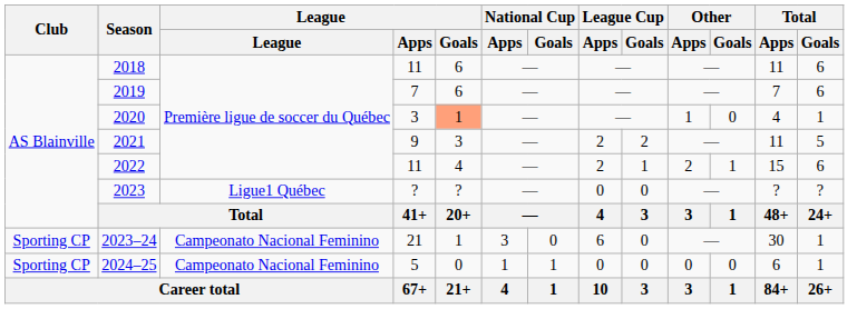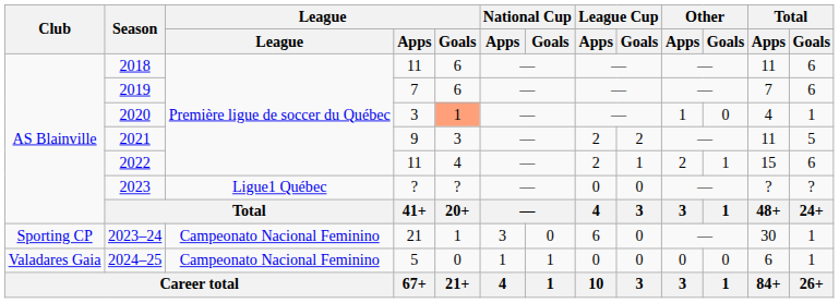 <table class="wikitable" style="text-align: center;">
 <tr>
 <th rowspan="2">Club</th>
 <th rowspan="2">Season</th>
 <th colspan="3">League</th>
 <th colspan="2">National Cup</th>
 <th colspan="2">League Cup</th>
 <th colspan="2">Other</th>
 <th colspan="2">Total</th>
 </tr>
 <tr>
 <th>League</th>
 <th>Apps</th>
 <th>Goals</th>
 <th>Apps</th>
 <th>Goals</th>
 <th>Apps</th>
 <th>Goals</th>
 <th>Apps</th>
 <th>Goals</th>
 <th>Apps</th>
 <th>Goals</th>
 </tr>
 <tr>
 <td rowspan=7><a href='#'>AS Blainville</a></td>
 <td><a href='#'>2018</a></td>
 <td rowspan=5><a href='#'>Première ligue de soccer du Québec</a></td>
 <td>11</td>
 <td>6</td>
 <td colspan="2">—</td>
 <td colspan="2">—</td>
 <td colspan="2">—</td>
 <td>11</td>
 <td>6</td>
 </tr>
 <tr>
 <td><a href='#'>2019</a></td>
 <td>7</td>
 <td>6</td>
 <td colspan="2">—</td>
 <td colspan="2">—</td>
 <td colspan="2">—</td>
 <td>7</td>
 <td>6</td>
 </tr>
 <tr>
 <td><a href='#'>2020</a></td>
 <td>3</td>
 <td style="background: lightsalmon;">1</td>
 <td colspan="2">—</td>
 <td colspan="2">—</td>
 <td>1</td>
 <td>0</td>
 <td>4</td>
 <td>1</td>
 </tr>
 <tr>
 <td><a href='#'>2021</a></td>
 <td>9</td>
 <td>3</td>
 <td colspan="2">—</td>
 <td>2</td>
 <td>2</td>
 <td colspan="2">—</td>
 <td>11</td>
 <td>5</td>
 </tr>
 <tr>
 <td><a href='#'>2022</a></td>
 <td>11</td>
 <td>4</td>
 <td colspan="2">—</td>
 <td>2</td>
 <td>1</td>
 <td>2</td>
 <td>1</td>
 <td>15</td>
 <td>6</td>
 </tr>
 <tr>
 <td><a href='#'>2023</a></td>
 <td><a href='#'>Ligue1 Québec</a></td>
 <td>?</td>
 <td>?</td>
 <td colspan="2">—</td>
 <td>0</td>
 <td>0</td>
 <td colspan="2">—</td>
 <td>?</td>
 <td>?</td>
 </tr>
 <tr>
 <th colspan="2">Total</th>
 <th>41+</th>
 <th>20+</th>
 <th colspan="2">—</th>
 <th>4</th>
 <th>3</th>
 <th>3</th>
 <th>1</th>
 <th>48+</th>
 <th>24+</th>
 </tr>
 <tr>
 <td><a href='#'>Sporting CP</a></td>
 <td><a href='#'>2023–24</a></td>
 <td><a href='#'>Campeonato Nacional Feminino</a></td>
 <td>21</td>
 <td>1</td>
 <td>3</td>
 <td>0</td>
 <td>6</td>
 <td>0</td>
 <td colspan="2">—</td>
 <td>30</td>
 <td>1</td>
 </tr>
 <tr>
-<td><a href='#'>Sporting CP</a></td>
+<td><a href='#'>Valadares Gaia</a></td>
 <td><a href='#'>2024–25</a></td>
 <td><a href='#'>Campeonato Nacional Feminino</a></td>
 <td>5</td>
 <td>0</td>
 <td>1</td>
 <td>1</td>
 <td>0</td>
 <td>0</td>
 <td>0</td>
 <td>0</td>
 <td>6</td>
 <td>1</td>
 </tr>
 <tr>
 <th colspan="3">Career total</th>
 <th>67+</th>
 <th>21+</th>
 <th>4</th>
 <th>1</th>
 <th>10</th>
 <th>3</th>
 <th>3</th>
 <th>1</th>
 <th>84+</th>
 <th>26+</th>
 </tr>
 </table>
